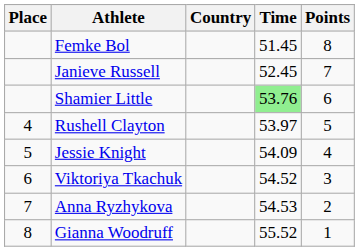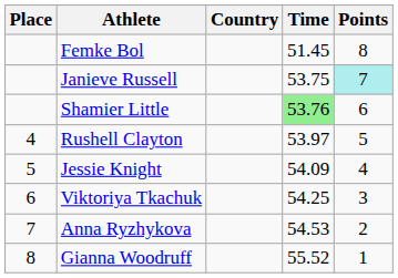 <table class="wikitable">
 <tr>
 <th>Place</th>
 <th>Athlete</th>
 <th>Country</th>
 <th>Time</th>
 <th>Points</th>
 </tr>
 <tr>
 <td align=center></td>
 <td><a href='#'>Femke Bol</a></td>
 <td></td>
 <td>51.45</td>
 <td align=center>8</td>
 </tr>
 <tr>
 <td align=center></td>
 <td><a href='#'>Janieve Russell</a></td>
 <td></td>
-<td>52.45</td>
-<td align=center>7</td>
+<td>53.75</td>
+<td align=center style="background: paleturquoise;">7</td>
 </tr>
 <tr>
 <td align=center></td>
 <td><a href='#'>Shamier Little</a></td>
 <td></td>
 <td style="background: lightgreen;">53.76</td>
 <td align=center>6</td>
 </tr>
 <tr>
 <td align=center>4</td>
 <td><a href='#'>Rushell Clayton</a></td>
 <td></td>
 <td>53.97</td>
 <td align=center>5</td>
 </tr>
 <tr>
 <td align=center>5</td>
 <td><a href='#'>Jessie Knight</a></td>
 <td></td>
 <td>54.09</td>
 <td align=center>4</td>
 </tr>
 <tr>
 <td align=center>6</td>
 <td><a href='#'>Viktoriya Tkachuk</a></td>
 <td></td>
-<td>54.52</td>
+<td>54.25</td>
 <td align=center>3</td>
 </tr>
 <tr>
 <td align=center>7</td>
 <td><a href='#'>Anna Ryzhykova</a></td>
 <td></td>
 <td>54.53</td>
 <td align=center>2</td>
 </tr>
 <tr>
 <td align=center>8</td>
 <td><a href='#'>Gianna Woodruff</a></td>
 <td></td>
 <td>55.52</td>
 <td align=center>1</td>
 </tr>
 </table>
